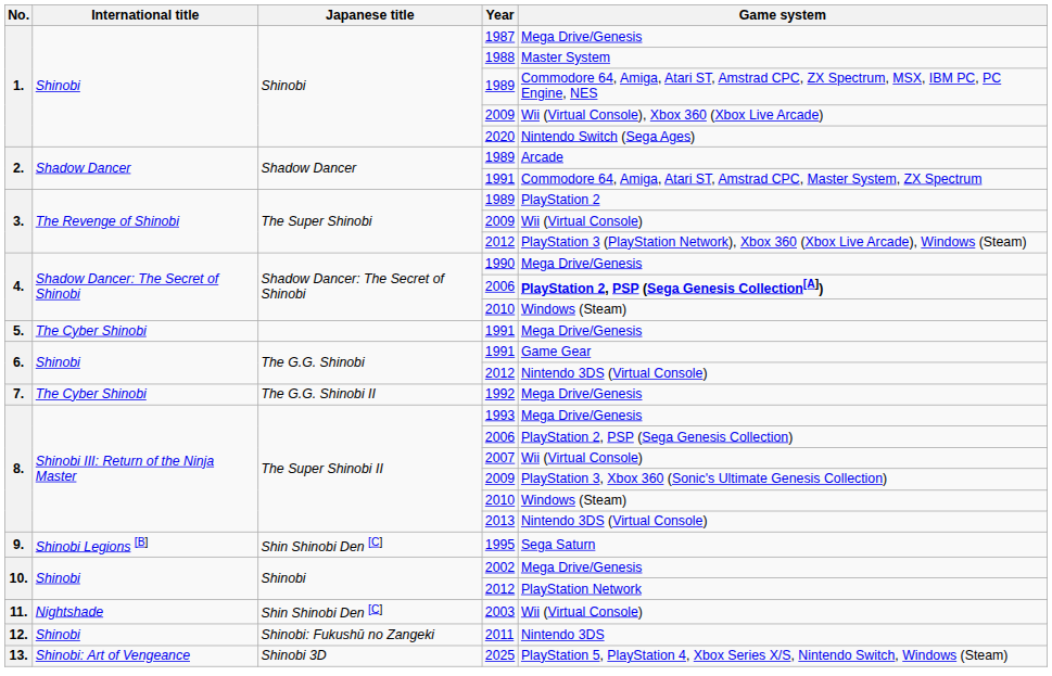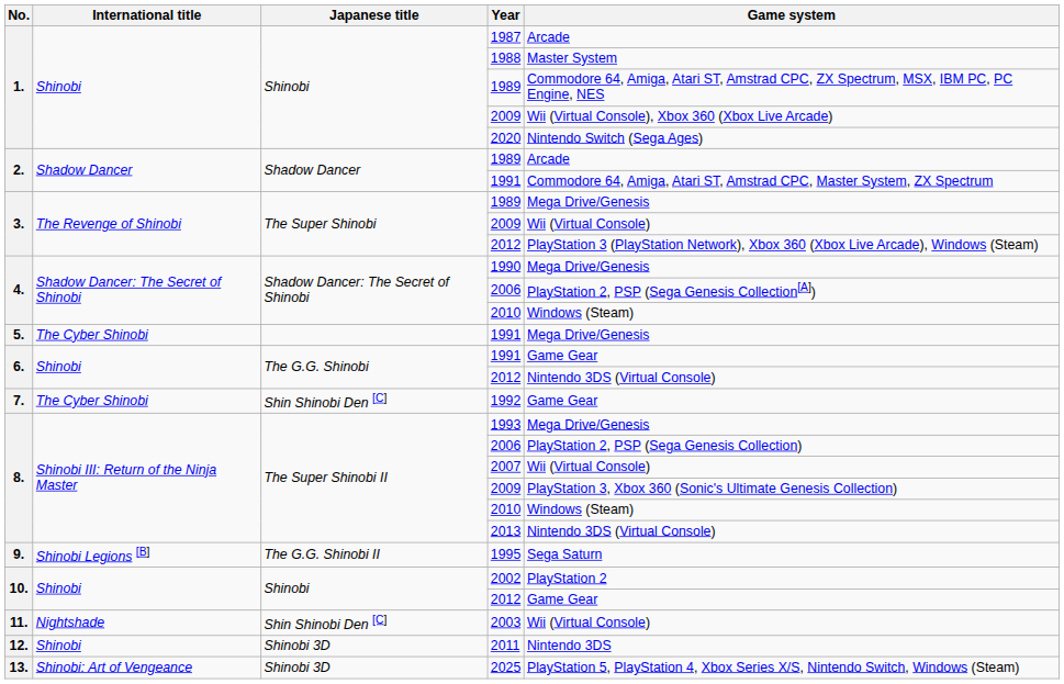 <table class="wikitable">
 <tr>
 <th>No.</th>
 <th>International title</th>
 <th>Japanese title</th>
 <th>Year</th>
 <th>Game system</th>
 </tr>
 <tr>
 <th rowspan="5">1.</th>
 <td rowspan="5"><em><a href='#'>Shinobi</a></em></td>
 <td rowspan="5"><em>Shinobi</em></td>
 <td><a href='#'>1987</a></td>
-<td><a href='#'>Mega Drive/Genesis</a></td>
+<td><a href='#'>Arcade</a></td>
 </tr>
 <tr>
 <td><a href='#'>1988</a></td>
 <td><a href='#'>Master System</a></td>
 </tr>
 <tr>
 <td><a href='#'>1989</a></td>
 <td><a href='#'>Commodore 64</a>, <a href='#'>Amiga</a>, <a href='#'>Atari ST</a>, <a href='#'>Amstrad CPC</a>, <a href='#'>ZX Spectrum</a>, <a href='#'>MSX</a>, <a href='#'>IBM PC</a>, <a href='#'>PC Engine</a>, <a href='#'>NES</a></td>
 </tr>
 <tr>
 <td><a href='#'>2009</a></td>
 <td><a href='#'>Wii</a> (<a href='#'>Virtual Console</a>), <a href='#'>Xbox 360</a> (<a href='#'>Xbox Live Arcade</a>)</td>
 </tr>
 <tr>
 <td><a href='#'>2020</a></td>
 <td><a href='#'>Nintendo Switch</a> (<a href='#'>Sega Ages</a>)</td>
 </tr>
 <tr>
 <th rowspan="2">2.</th>
 <td rowspan="2"><em><a href='#'>Shadow Dancer</a></em></td>
 <td rowspan="2"><em>Shadow Dancer</em></td>
 <td><a href='#'>1989</a></td>
 <td><a href='#'>Arcade</a></td>
 </tr>
 <tr>
 <td><a href='#'>1991</a></td>
 <td><a href='#'>Commodore 64</a>, <a href='#'>Amiga</a>, <a href='#'>Atari ST</a>, <a href='#'>Amstrad CPC</a>, <a href='#'>Master System</a>, <a href='#'>ZX Spectrum</a></td>
 </tr>
 <tr>
 <th rowspan="3">3.</th>
 <td rowspan="3"><em><a href='#'>The Revenge of Shinobi</a></em></td>
 <td rowspan="3"><em>The Super Shinobi</em></td>
 <td><a href='#'>1989</a></td>
-<td><a href='#'>PlayStation 2</a></td>
+<td><a href='#'>Mega Drive/Genesis</a></td>
 </tr>
 <tr>
 <td><a href='#'>2009</a></td>
 <td><a href='#'>Wii</a> (<a href='#'>Virtual Console</a>)</td>
 </tr>
 <tr>
 <td><a href='#'>2012</a></td>
 <td><a href='#'>PlayStation 3</a> (<a href='#'>PlayStation Network</a>), <a href='#'>Xbox 360</a> (<a href='#'>Xbox Live Arcade</a>), <a href='#'>Windows</a> (Steam)</td>
 </tr>
 <tr>
 <th rowspan="3">4.</th>
 <td rowspan="3"><em><a href='#'>Shadow Dancer: The Secret of Shinobi</a></em></td>
 <td rowspan="3"><em>Shadow Dancer: The Secret of Shinobi</em></td>
 <td><a href='#'>1990</a></td>
 <td><a href='#'>Mega Drive/Genesis</a></td>
 </tr>
 <tr>
 <td><a href='#'>2006</a></td>
-<td><strong><a href='#'>PlayStation 2</a>, <a href='#'>PSP</a> (<a href='#'>Sega Genesis Collection</a><sup><span></span><a href='#'>[A</a>]</sup>)</strong></td>
+<td><a href='#'>PlayStation 2</a>, <a href='#'>PSP</a> (<a href='#'>Sega Genesis Collection</a><sup><span></span><a href='#'>[A</a>]</sup>)</td>
 </tr>
 <tr>
 <td><a href='#'>2010</a></td>
 <td><a href='#'>Windows</a> (Steam)</td>
 </tr>
 <tr>
 <th>5.</th>
 <td><em><a href='#'>The Cyber Shinobi</a></em></td>
 <td></td>
 <td><a href='#'>1991</a></td>
 <td><a href='#'>Mega Drive/Genesis</a></td>
 </tr>
 <tr>
 <th rowspan="2">6.</th>
 <td rowspan="2"><em><a href='#'>Shinobi</a></em></td>
 <td rowspan="2"><em>The G.G. Shinobi</em></td>
 <td><a href='#'>1991</a></td>
 <td><a href='#'>Game Gear</a></td>
 </tr>
 <tr>
 <td><a href='#'>2012</a></td>
 <td><a href='#'>Nintendo 3DS</a> (<a href='#'>Virtual Console</a>)</td>
 </tr>
 <tr>
 <th>7.</th>
 <td><em><a href='#'>The Cyber Shinobi</a></em></td>
-<td><em>The G.G. Shinobi II</em></td>
+<td><em>Shin Shinobi Den</em> <sup><span></span><a href='#'>[C</a>]</sup></td>
 <td><a href='#'>1992</a></td>
-<td><a href='#'>Mega Drive/Genesis</a></td>
+<td><a href='#'>Game Gear</a></td>
 </tr>
 <tr>
 <th rowspan="6">8.</th>
 <td rowspan="6"><em><a href='#'>Shinobi III: Return of the Ninja Master</a></em></td>
 <td rowspan="6"><em>The Super Shinobi II</em></td>
 <td><a href='#'>1993</a></td>
 <td><a href='#'>Mega Drive/Genesis</a></td>
 </tr>
 <tr>
 <td><a href='#'>2006</a></td>
 <td><a href='#'>PlayStation 2</a>, <a href='#'>PSP</a> (<a href='#'>Sega Genesis Collection</a>)</td>
 </tr>
 <tr>
 <td><a href='#'>2007</a></td>
 <td><a href='#'>Wii</a> (<a href='#'>Virtual Console</a>)</td>
 </tr>
 <tr>
 <td><a href='#'>2009</a></td>
 <td><a href='#'>PlayStation 3</a>, <a href='#'>Xbox 360</a> (<a href='#'>Sonic's Ultimate Genesis Collection</a>)</td>
 </tr>
 <tr>
 <td><a href='#'>2010</a></td>
 <td><a href='#'>Windows</a> (Steam)</td>
 </tr>
 <tr>
 <td><a href='#'>2013</a></td>
 <td><a href='#'>Nintendo 3DS</a> (<a href='#'>Virtual Console</a>)</td>
 </tr>
 <tr>
 <th>9.</th>
 <td><em><a href='#'>Shinobi Legions</a></em> <sup><span></span><a href='#'>[B</a>]</sup></td>
-<td><em>Shin Shinobi Den</em> <sup><span></span><a href='#'>[C</a>]</sup></td>
+<td><em>The G.G. Shinobi II</em></td>
 <td><a href='#'>1995</a></td>
 <td><a href='#'>Sega Saturn</a></td>
 </tr>
 <tr>
 <th rowspan="2">10.</th>
 <td rowspan="2"><em><a href='#'>Shinobi</a></em></td>
 <td rowspan="2"><em>Shinobi</em></td>
 <td><a href='#'>2002</a></td>
-<td><a href='#'>Mega Drive/Genesis</a></td>
+<td><a href='#'>PlayStation 2</a></td>
 </tr>
 <tr>
 <td><a href='#'>2012</a></td>
-<td><a href='#'>PlayStation Network</a></td>
+<td><a href='#'>Game Gear</a></td>
 </tr>
 <tr>
 <th>11.</th>
 <td><em><a href='#'>Nightshade</a></em></td>
 <td><em>Shin Shinobi Den</em> <sup><span></span><a href='#'>[C</a>]</sup></td>
 <td><a href='#'>2003</a></td>
 <td><a href='#'>Wii</a> (<a href='#'>Virtual Console</a>)</td>
 </tr>
 <tr>
 <th>12.</th>
 <td><em><a href='#'>Shinobi</a></em></td>
-<td><em>Shinobi: Fukushū no Zangeki</em></td>
+<td><em>Shinobi 3D</em></td>
 <td><a href='#'>2011</a></td>
 <td><a href='#'>Nintendo 3DS</a></td>
 </tr>
 <tr>
 <th>13.</th>
 <td><em><a href='#'>Shinobi: Art of Vengeance</a></em></td>
 <td><em>Shinobi 3D</em></td>
 <td><a href='#'>2025</a></td>
 <td><a href='#'>PlayStation 5</a>, <a href='#'>PlayStation 4</a>, <a href='#'>Xbox Series X/S</a>, <a href='#'>Nintendo Switch</a>, <a href='#'>Windows</a> (Steam)</td>
 </tr>
 </table>
